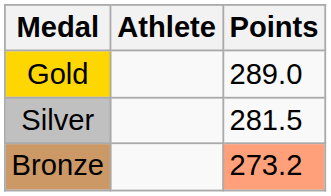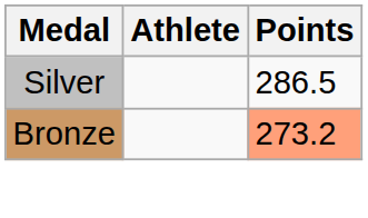 <table class="wikitable">
 <tr>
 <th>Medal</th>
 <th>Athlete</th>
 <th>Points</th>
 </tr>
 <tr>
-<td style="text-align:center;background-color:gold;">Gold</td>
-<td></td>
-<td>289.0</td>
-</tr>
-<tr>
 <td style="text-align:center;background-color:silver;">Silver</td>
 <td></td>
-<td>281.5</td>
+<td>286.5</td>
 </tr>
 <tr>
 <td style="text-align:center;background-color:#CC9966;">Bronze</td>
 <td></td>
 <td style="background: lightsalmon;">273.2</td>
 </tr>
 </table>
